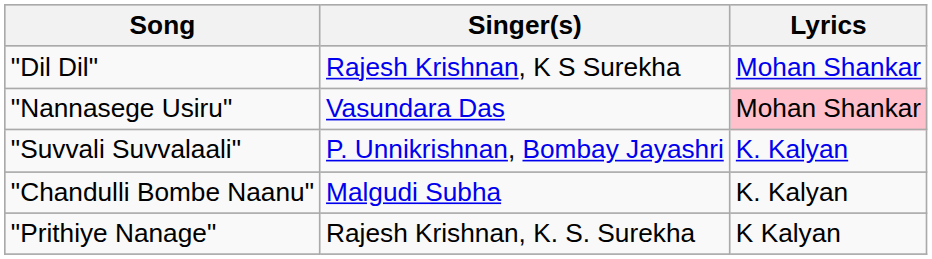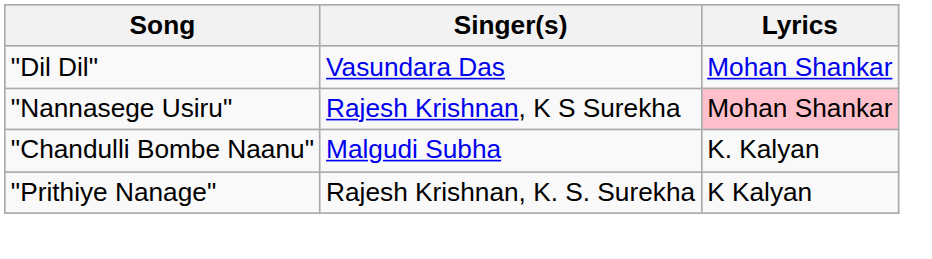 <table class="wikitable sortable">
 <tr>
 <th>Song</th>
 <th>Singer(s)</th>
 <th>Lyrics</th>
 </tr>
 <tr>
 <td>"Dil Dil"</td>
-<td><a href='#'>Rajesh Krishnan</a>, K S Surekha</td>
+<td><a href='#'>Vasundara Das</a></td>
 <td><a href='#'>Mohan Shankar</a></td>
 </tr>
 <tr>
 <td>"Nannasege Usiru"</td>
-<td><a href='#'>Vasundara Das</a></td>
+<td><a href='#'>Rajesh Krishnan</a>, K S Surekha</td>
 <td style="background: pink;">Mohan Shankar</td>
-</tr>
-<tr>
-<td>"Suvvali Suvvalaali"</td>
-<td><a href='#'>P. Unnikrishnan</a>, <a href='#'>Bombay Jayashri</a></td>
-<td><a href='#'>K. Kalyan</a></td>
 </tr>
 <tr>
 <td>"Chandulli Bombe Naanu"</td>
 <td><a href='#'>Malgudi Subha</a></td>
 <td>K. Kalyan</td>
 </tr>
 <tr>
 <td>"Prithiye Nanage"</td>
 <td>Rajesh Krishnan, K. S. Surekha</td>
 <td>K Kalyan</td>
 </tr>
 </table>
